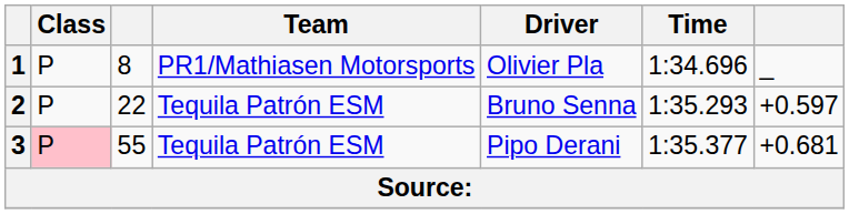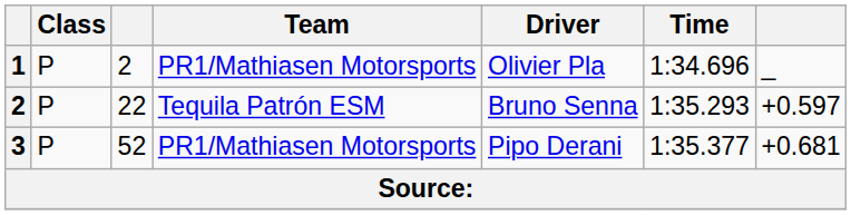 <table class="wikitable">
 <tr>
 <th scope="col"></th>
 <th scope="col">Class</th>
 <th scope="col"></th>
 <th scope="col">Team</th>
 <th scope="col">Driver</th>
 <th scope="col">Time</th>
 <th scope="col"></th>
 </tr>
 <tr>
 <th scope="row">1</th>
 <td>P</td>
-<td>8</td>
+<td>2</td>
 <td><a href='#'>PR1/Mathiasen Motorsports</a></td>
 <td><a href='#'>Olivier Pla</a></td>
 <td>1:34.696</td>
 <td>_</td>
 </tr>
 <tr>
 <th scope="row">2</th>
 <td>P</td>
 <td>22</td>
 <td><a href='#'>Tequila Patrón ESM</a></td>
 <td><a href='#'>Bruno Senna</a></td>
 <td>1:35.293</td>
 <td>+0.597</td>
 </tr>
 <tr>
 <th scope="row">3</th>
-<td style="background: pink;">P</td>
-<td>55</td>
-<td><a href='#'>Tequila Patrón ESM</a></td>
+<td>P</td>
+<td>52</td>
+<td><a href='#'>PR1/Mathiasen Motorsports</a></td>
 <td><a href='#'>Pipo Derani</a></td>
 <td>1:35.377</td>
 <td>+0.681</td>
 </tr>
 <tr>
 <th colspan="7">Source:</th>
 </tr>
 <tr>
 </tr>
 </table>
